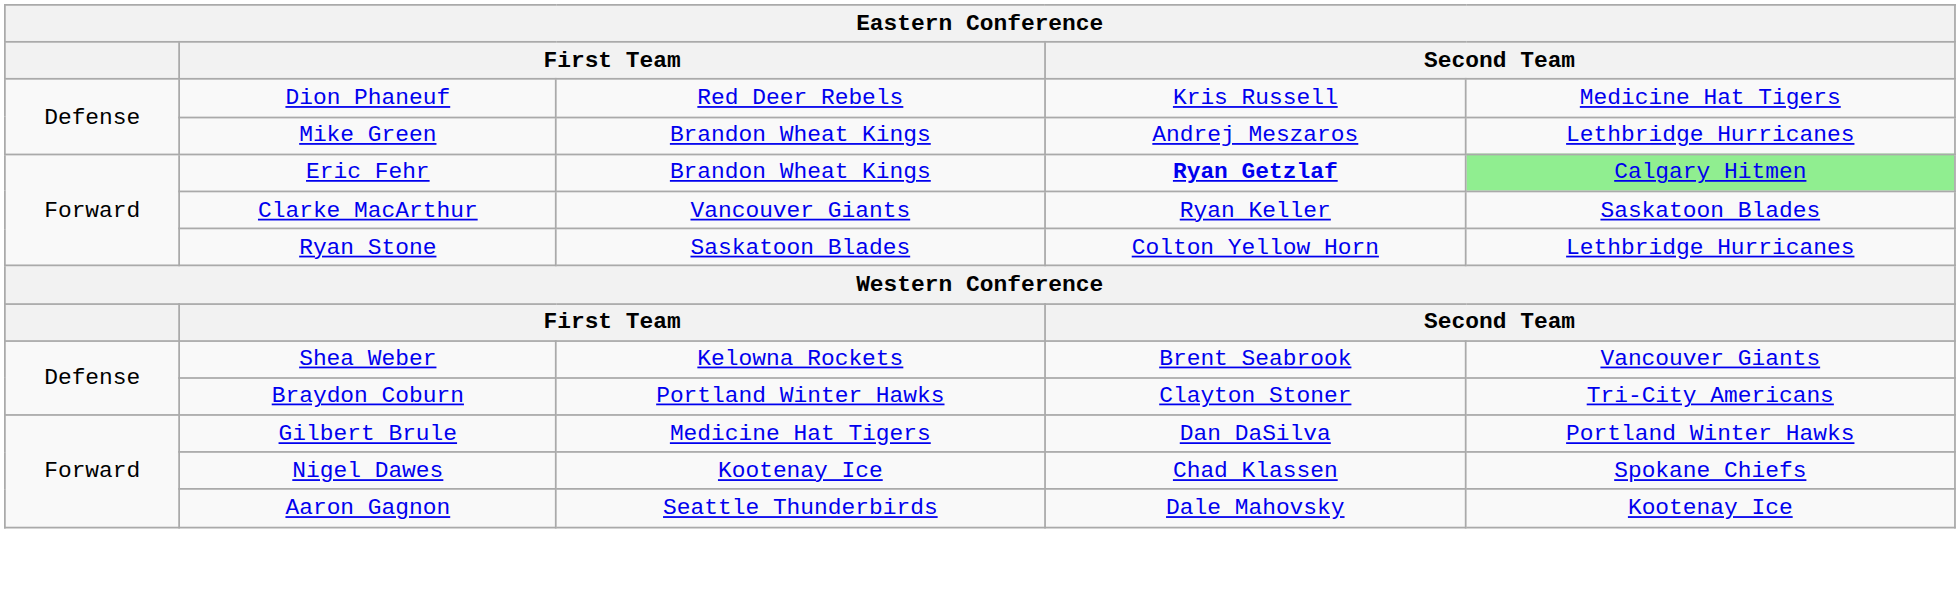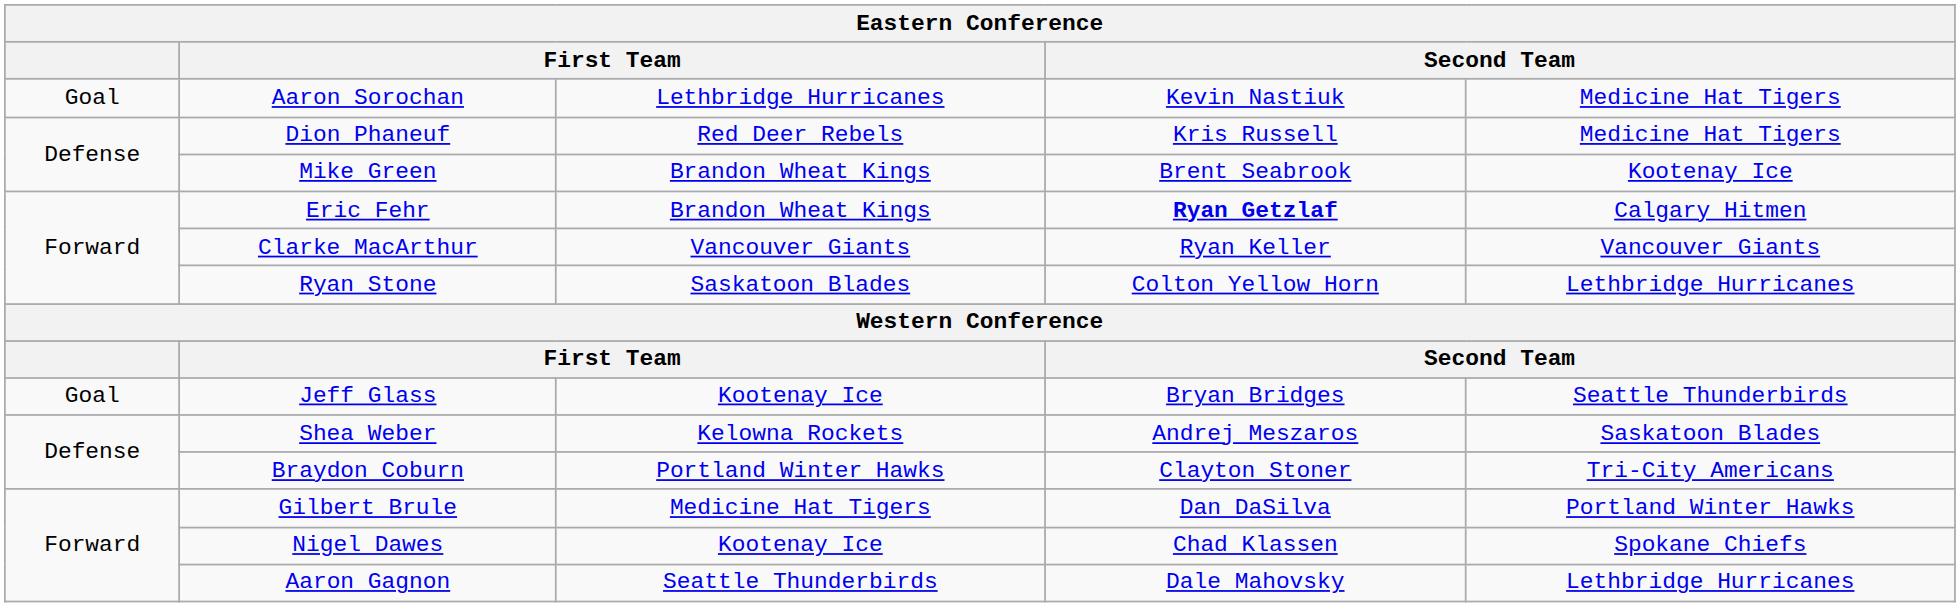 <table class="wikitable" style="text-align:center;" width="70%">
 <tr>
 <th colspan="5">Eastern Conference</th>
 </tr>
 <tr>
 <th></th>
 <th colspan="2">First Team</th>
 <th colspan="2">Second Team</th>
+</tr>
+<tr>
+<td>Goal</td>
+<td><a href='#'>Aaron Sorochan</a></td>
+<td><a href='#'>Lethbridge Hurricanes</a></td>
+<td><a href='#'>Kevin Nastiuk</a></td>
+<td><a href='#'>Medicine Hat Tigers</a></td>
 </tr>
 <tr>
 <td rowspan="2">Defense</td>
 <td><a href='#'>Dion Phaneuf</a></td>
 <td><a href='#'>Red Deer Rebels</a></td>
 <td><a href='#'>Kris Russell</a></td>
 <td><a href='#'>Medicine Hat Tigers</a></td>
 </tr>
 <tr>
 <td><a href='#'>Mike Green</a></td>
 <td><a href='#'>Brandon Wheat Kings</a></td>
-<td><a href='#'>Andrej Meszaros</a></td>
-<td><a href='#'>Lethbridge Hurricanes</a></td>
+<td><a href='#'>Brent Seabrook</a></td>
+<td><a href='#'>Kootenay Ice</a></td>
 </tr>
 <tr>
 <td rowspan="3">Forward</td>
 <td><a href='#'>Eric Fehr</a></td>
 <td><a href='#'>Brandon Wheat Kings</a></td>
 <td><strong><a href='#'>Ryan Getzlaf</a></strong></td>
-<td style="background: lightgreen;"><a href='#'>Calgary Hitmen</a></td>
+<td><a href='#'>Calgary Hitmen</a></td>
 </tr>
 <tr>
 <td><a href='#'>Clarke MacArthur</a></td>
 <td><a href='#'>Vancouver Giants</a></td>
 <td><a href='#'>Ryan Keller</a></td>
-<td><a href='#'>Saskatoon Blades</a></td>
+<td><a href='#'>Vancouver Giants</a></td>
 </tr>
 <tr>
 <td><a href='#'>Ryan Stone</a></td>
 <td><a href='#'>Saskatoon Blades</a></td>
 <td><a href='#'>Colton Yellow Horn</a></td>
 <td><a href='#'>Lethbridge Hurricanes</a></td>
 </tr>
 <tr>
 <th colspan="5">Western Conference</th>
 </tr>
 <tr>
 <th></th>
 <th colspan="2">First Team</th>
 <th colspan="2">Second Team</th>
 </tr>
 <tr>
+<td>Goal</td>
+<td><a href='#'>Jeff Glass</a></td>
+<td><a href='#'>Kootenay Ice</a></td>
+<td><a href='#'>Bryan Bridges</a></td>
+<td><a href='#'>Seattle Thunderbirds</a></td>
+</tr>
+<tr>
 <td rowspan="2">Defense</td>
 <td><a href='#'>Shea Weber</a></td>
 <td><a href='#'>Kelowna Rockets</a></td>
-<td><a href='#'>Brent Seabrook</a></td>
-<td><a href='#'>Vancouver Giants</a></td>
+<td><a href='#'>Andrej Meszaros</a></td>
+<td><a href='#'>Saskatoon Blades</a></td>
 </tr>
 <tr>
 <td><a href='#'>Braydon Coburn</a></td>
 <td><a href='#'>Portland Winter Hawks</a></td>
 <td><a href='#'>Clayton Stoner</a></td>
 <td><a href='#'>Tri-City Americans</a></td>
 </tr>
 <tr>
 <td rowspan="3">Forward</td>
 <td><a href='#'>Gilbert Brule</a></td>
 <td><a href='#'>Medicine Hat Tigers</a></td>
 <td><a href='#'>Dan DaSilva</a></td>
 <td><a href='#'>Portland Winter Hawks</a></td>
 </tr>
 <tr>
 <td><a href='#'>Nigel Dawes</a></td>
 <td><a href='#'>Kootenay Ice</a></td>
 <td><a href='#'>Chad Klassen</a></td>
 <td><a href='#'>Spokane Chiefs</a></td>
 </tr>
 <tr>
 <td><a href='#'>Aaron Gagnon</a></td>
 <td><a href='#'>Seattle Thunderbirds</a></td>
 <td><a href='#'>Dale Mahovsky</a></td>
-<td><a href='#'>Kootenay Ice</a></td>
+<td><a href='#'>Lethbridge Hurricanes</a></td>
 </tr>
 </table>
